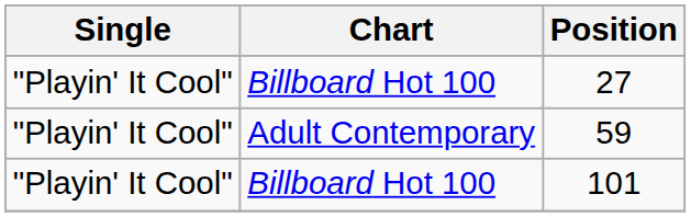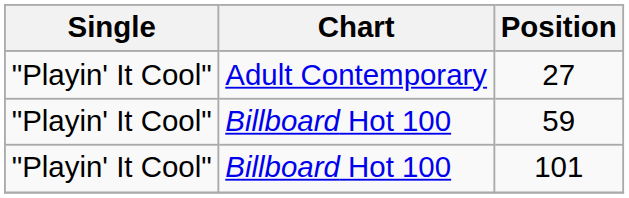 <table class="wikitable">
 <tr>
 <th>Single</th>
 <th>Chart</th>
 <th>Position</th>
 </tr>
 <tr>
 <td>"Playin' It Cool"</td>
-<td><a href='#'><em>Billboard</em> Hot 100</a></td>
+<td><a href='#'>Adult Contemporary</a></td>
 <td align="center">27</td>
 </tr>
 <tr>
 <td>"Playin' It Cool"</td>
-<td><a href='#'>Adult Contemporary</a></td>
+<td><a href='#'><em>Billboard</em> Hot 100</a></td>
 <td align="center">59</td>
 </tr>
 <tr>
 <td>"Playin' It Cool"</td>
 <td><a href='#'><em>Billboard</em> Hot 100</a></td>
 <td align="center">101</td>
 </tr>
 <tr>
 </tr>
 </table>
